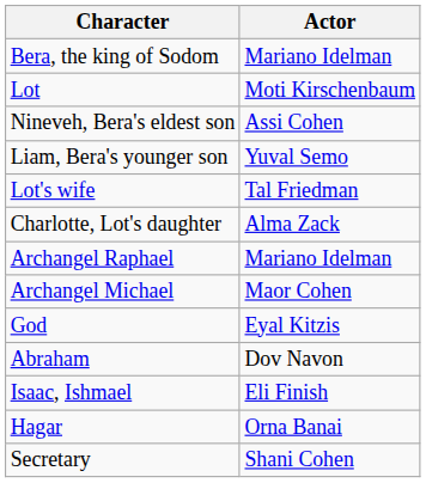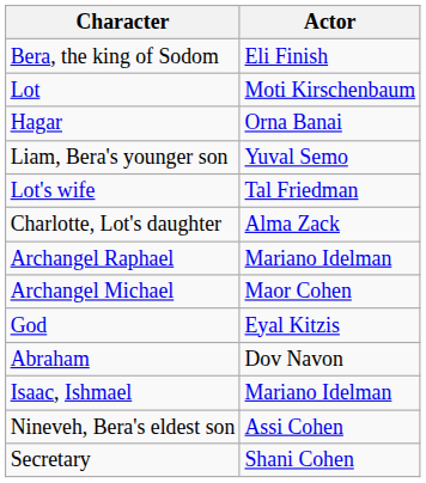 <table class="wikitable">
 <tr>
 <th>Character</th>
 <th>Actor</th>
 </tr>
 <tr>
 <td><a href='#'>Bera</a>, the king of Sodom</td>
-<td><a href='#'>Mariano Idelman</a></td>
+<td><a href='#'>Eli Finish</a></td>
 </tr>
 <tr>
 <td><a href='#'>Lot</a></td>
 <td><a href='#'>Moti Kirschenbaum</a></td>
 </tr>
 <tr>
-<td>Nineveh, Bera's eldest son</td>
-<td><a href='#'>Assi Cohen</a></td>
+<td><a href='#'>Hagar</a></td>
+<td><a href='#'>Orna Banai</a></td>
 </tr>
 <tr>
 <td>Liam, Bera's younger son</td>
 <td><a href='#'>Yuval Semo</a></td>
 </tr>
 <tr>
 <td><a href='#'>Lot's wife</a></td>
 <td><a href='#'>Tal Friedman</a></td>
 </tr>
 <tr>
 <td>Charlotte, Lot's daughter</td>
 <td><a href='#'>Alma Zack</a></td>
 </tr>
 <tr>
 <td><a href='#'>Archangel Raphael</a></td>
 <td><a href='#'>Mariano Idelman</a></td>
 </tr>
 <tr>
 <td><a href='#'>Archangel Michael</a></td>
 <td><a href='#'>Maor Cohen</a></td>
 </tr>
 <tr>
 <td><a href='#'>God</a></td>
 <td><a href='#'>Eyal Kitzis</a></td>
 </tr>
 <tr>
 <td><a href='#'>Abraham</a></td>
 <td>Dov Navon</td>
 </tr>
 <tr>
 <td><a href='#'>Isaac</a>, <a href='#'>Ishmael</a></td>
-<td><a href='#'>Eli Finish</a></td>
+<td><a href='#'>Mariano Idelman</a></td>
 </tr>
 <tr>
-<td><a href='#'>Hagar</a></td>
-<td><a href='#'>Orna Banai</a></td>
+<td>Nineveh, Bera's eldest son</td>
+<td><a href='#'>Assi Cohen</a></td>
 </tr>
 <tr>
 <td>Secretary</td>
 <td><a href='#'>Shani Cohen</a></td>
 </tr>
 </table>
